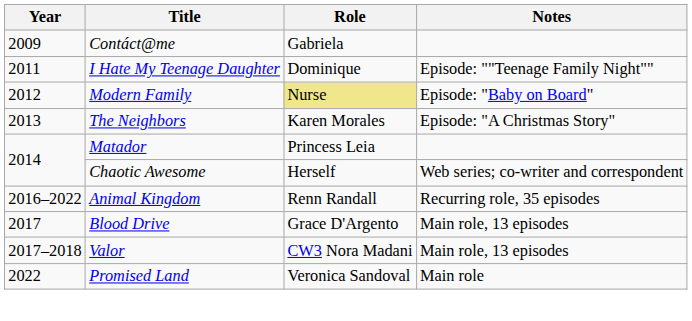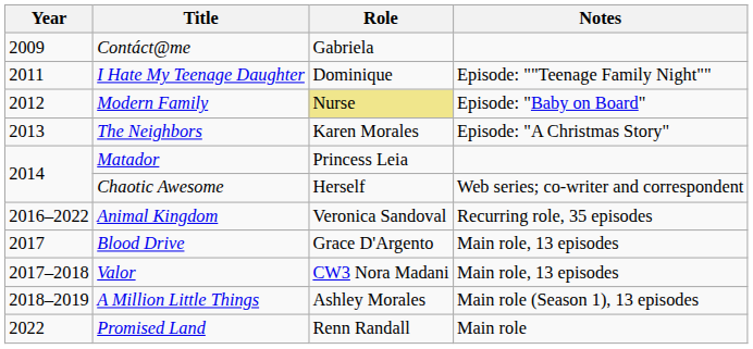 <table class="wikitable sortable">
 <tr>
 <th>Year</th>
 <th>Title</th>
 <th>Role</th>
 <th class="unsortable">Notes</th>
 </tr>
 <tr>
 <td>2009</td>
 <td><em>Contáct@me</em></td>
 <td>Gabriela</td>
 <td></td>
 </tr>
 <tr>
 <td>2011</td>
 <td><em><a href='#'>I Hate My Teenage Daughter</a></em></td>
 <td>Dominique</td>
 <td>Episode: ""Teenage Family Night""</td>
 </tr>
 <tr>
 <td>2012</td>
 <td><em><a href='#'>Modern Family</a></em></td>
 <td style="background: khaki;">Nurse</td>
 <td>Episode: "<a href='#'>Baby on Board</a>"</td>
 </tr>
 <tr>
 <td>2013</td>
 <td data-sort-value="Neighbors, The"><em><a href='#'>The Neighbors</a></em></td>
 <td>Karen Morales</td>
 <td>Episode: "A Christmas Story"</td>
 </tr>
 <tr>
 <td rowspan="2">2014</td>
 <td><em><a href='#'>Matador</a></em></td>
 <td>Princess Leia</td>
 <td></td>
 </tr>
 <tr>
 <td><em>Chaotic Awesome</em></td>
 <td>Herself</td>
 <td>Web series; co-writer and correspondent</td>
 </tr>
 <tr>
 <td>2016–2022</td>
 <td><em><a href='#'>Animal Kingdom</a></em></td>
-<td>Renn Randall</td>
+<td>Veronica Sandoval</td>
 <td>Recurring role, 35 episodes</td>
 </tr>
 <tr>
 <td>2017</td>
 <td><em><a href='#'>Blood Drive</a></em></td>
 <td>Grace D'Argento</td>
 <td>Main role, 13 episodes</td>
 </tr>
 <tr>
 <td>2017–2018</td>
 <td><em><a href='#'>Valor</a></em></td>
 <td><a href='#'>CW3</a> Nora Madani</td>
 <td>Main role, 13 episodes</td>
 </tr>
 <tr>
+<td>2018–2019</td>
+<td data-sort-value="Million Little Things, A"><em><a href='#'>A Million Little Things</a></em></td>
+<td>Ashley Morales</td>
+<td>Main role (Season 1), 13 episodes</td>
+</tr>
+<tr>
 <td>2022</td>
 <td><em><a href='#'>Promised Land</a></em></td>
-<td>Veronica Sandoval</td>
+<td>Renn Randall</td>
 <td>Main role</td>
 </tr>
 </table>
